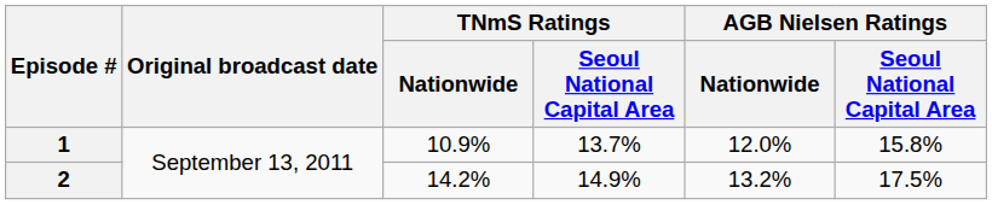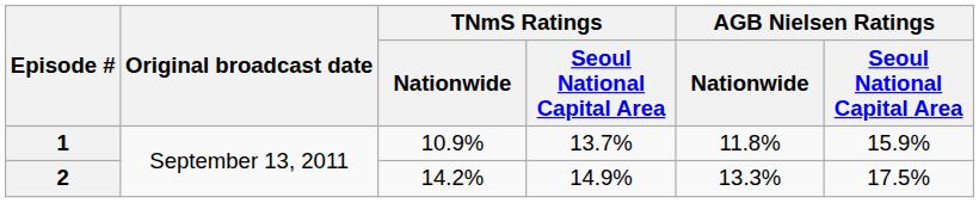 <table class=wikitable style="text-align:center">
 <tr>
 <th rowspan="2">Episode #</th>
 <th rowspan="2">Original broadcast date</th>
 <th colspan="2">TNmS Ratings</th>
 <th colspan="2">AGB Nielsen Ratings</th>
 </tr>
 <tr>
 <th width=100>Nationwide</th>
 <th width=100><a href='#'>Seoul National Capital Area</a></th>
 <th width=100>Nationwide</th>
 <th width=100><a href='#'>Seoul National Capital Area</a></th>
 </tr>
 <tr>
 <th>1</th>
 <td rowspan=2>September 13, 2011</td>
 <td>10.9%</td>
 <td>13.7%</td>
-<td>12.0%</td>
-<td>15.8%</td>
+<td>11.8%</td>
+<td>15.9%</td>
 </tr>
 <tr>
 <th>2</th>
 <td>14.2%</td>
 <td>14.9%</td>
-<td>13.2%</td>
+<td>13.3%</td>
 <td>17.5%</td>
 </tr>
 </table>
